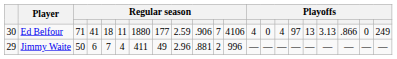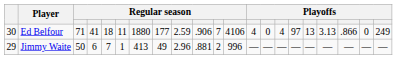 <table class="wikitable plainrowheaders" style="text-align:center;">
 <tr>
 <th scope="col" rowspan="2"></th>
 <th scope="col" rowspan="2">Player</th>
 <th scope=colgroup colspan=10>Regular season</th>
 <th scope=colgroup colspan=9>Playoffs</th>
 </tr>
 <tr>
 <th scope="col"></th>
 <th scope="col"></th>
 <th scope="col"></th>
 <th scope="col"></th>
 <th scope="col"></th>
 <th scope="col"></th>
 <th scope="col"></th>
 <th scope="col"></th>
 <th scope="col"></th>
 <th scope="col"></th>
 <th scope="col"></th>
 <th scope="col"></th>
 <th scope="col"></th>
 <th scope="col"></th>
 <th scope="col"></th>
 <th scope="col"></th>
 <th scope="col"></th>
 <th scope="col"></th>
 <th scope="col"></th>
 </tr>
 <tr>
 <td scope="row">30</td>
 <td align="left"><a href='#'>Ed Belfour</a></td>
 <td>71</td>
 <td>41</td>
 <td>18</td>
 <td>11</td>
 <td>1880</td>
 <td>177</td>
 <td>2.59</td>
 <td>.906</td>
 <td>7</td>
 <td>4106</td>
 <td>4</td>
 <td>0</td>
 <td>4</td>
 <td>97</td>
 <td>13</td>
 <td>3.13</td>
 <td>.866</td>
 <td>0</td>
 <td>249</td>
 </tr>
 <tr>
 <td scope="row">29</td>
 <td align="left"><a href='#'>Jimmy Waite</a></td>
 <td>50</td>
 <td>6</td>
 <td>7</td>
-<td>4</td>
-<td>411</td>
+<td>1</td>
+<td>413</td>
 <td>49</td>
 <td>2.96</td>
 <td>.881</td>
 <td>2</td>
 <td>996</td>
 <td>—</td>
 <td>—</td>
 <td>—</td>
 <td>—</td>
 <td>—</td>
 <td>—</td>
 <td>—</td>
 <td>—</td>
 <td>—</td>
 </tr>
 </table>
